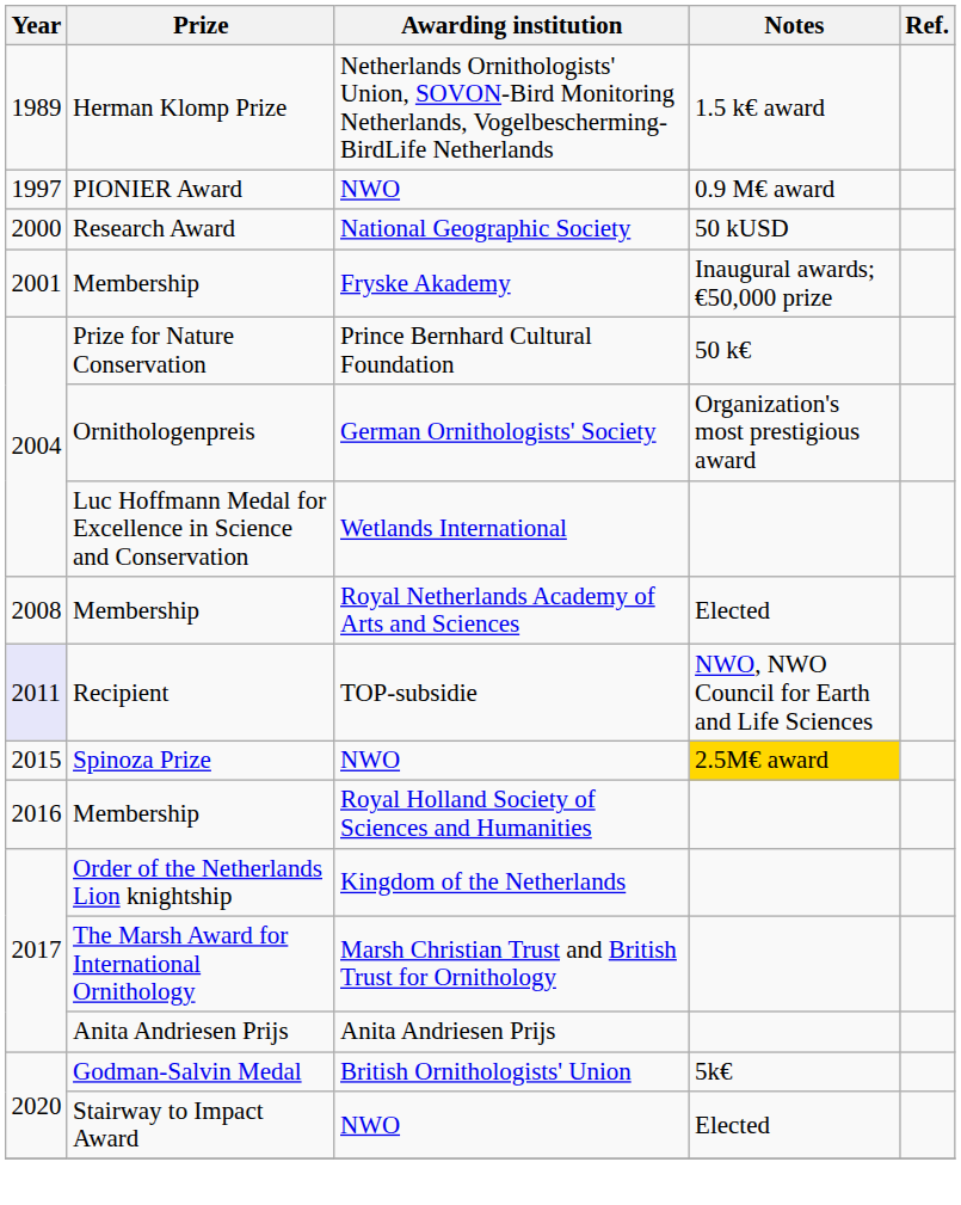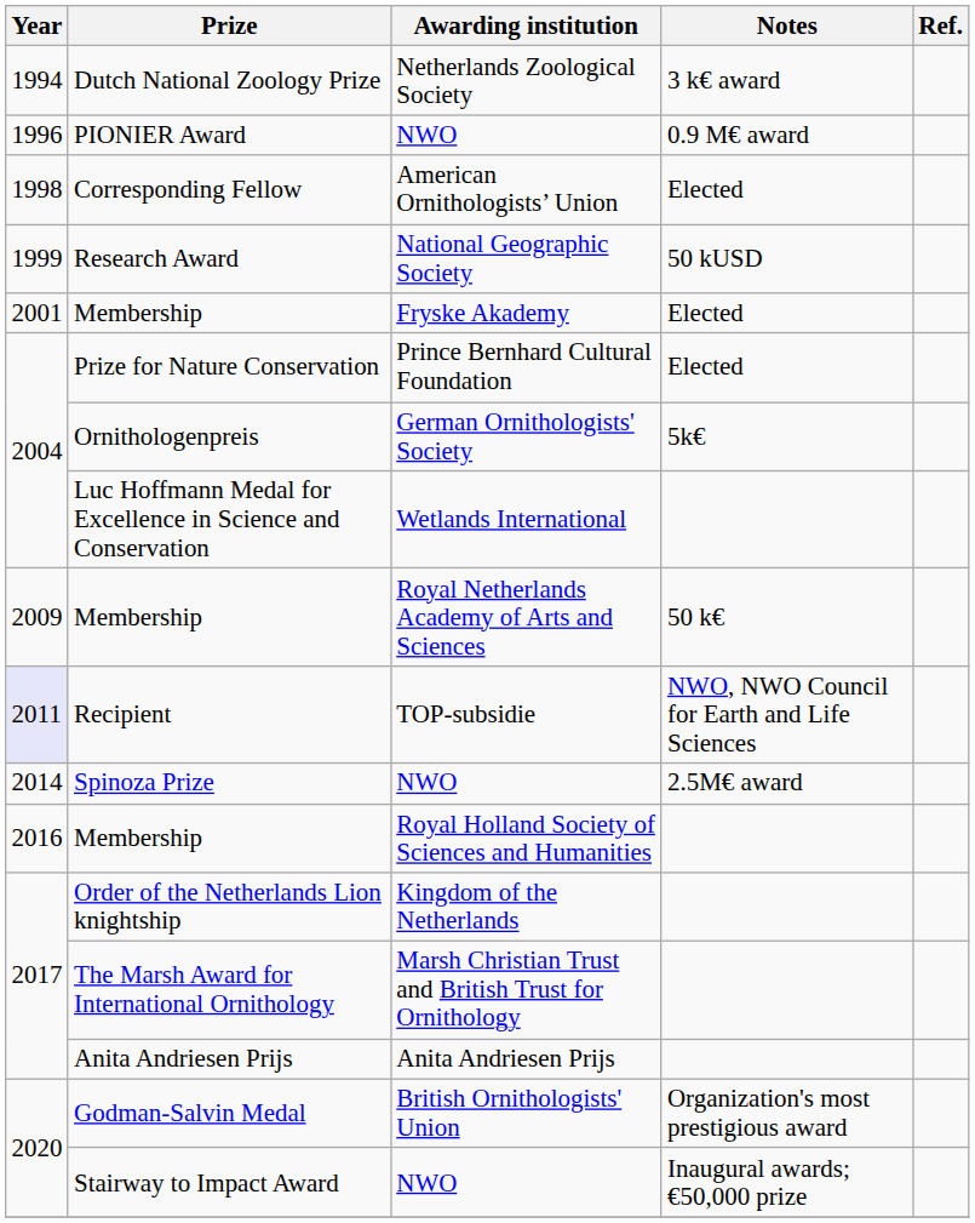 <table class="wikitable unsortable">
 <tr>
 <th>Year</th>
 <th>Prize</th>
 <th>Awarding institution</th>
 <th>Notes</th>
 <th>Ref.</th>
 </tr>
 <tr>
-<td>1989</td>
-<td>Herman Klomp Prize</td>
-<td>Netherlands Ornithologists' Union, <a href='#'>SOVON</a>-Bird Monitoring Netherlands, Vogelbescherming-BirdLife Netherlands</td>
-<td>1.5 k€ award</td>
+<td>1994</td>
+<td>Dutch National Zoology Prize</td>
+<td>Netherlands Zoological Society</td>
+<td>3 k€ award</td>
 <td></td>
 </tr>
 <tr>
-<td>1997</td>
+<td>1996</td>
 <td>PIONIER Award</td>
 <td><a href='#'>NWO</a></td>
 <td>0.9 M€ award</td>
 <td></td>
 </tr>
 <tr>
-<td>2000</td>
+<td>1998</td>
+<td>Corresponding Fellow</td>
+<td>American Ornithologists’ Union</td>
+<td>Elected</td>
+<td></td>
+</tr>
+<tr>
+<td>1999</td>
 <td>Research Award</td>
 <td><a href='#'>National Geographic Society</a></td>
 <td>50 kUSD</td>
 <td></td>
 </tr>
 <tr>
 <td>2001</td>
 <td>Membership</td>
 <td><a href='#'>Fryske Akademy</a></td>
-<td>Inaugural awards; €50,000 prize</td>
+<td>Elected</td>
 <td></td>
 </tr>
 <tr>
 <td rowspan="3">2004</td>
 <td>Prize for Nature Conservation</td>
 <td>Prince Bernhard Cultural Foundation</td>
-<td>50 k€</td>
+<td>Elected</td>
 <td></td>
 </tr>
 <tr>
 <td>Ornithologenpreis</td>
 <td><a href='#'>German Ornithologists' Society</a></td>
-<td>Organization's most prestigious award</td>
+<td>5k€</td>
 <td></td>
 </tr>
 <tr>
 <td>Luc Hoffmann Medal for Excellence in Science and Conservation</td>
 <td><a href='#'>Wetlands International</a></td>
 <td></td>
 <td></td>
 </tr>
 <tr>
-<td>2008</td>
+<td>2009</td>
 <td>Membership</td>
 <td><a href='#'>Royal Netherlands Academy of Arts and Sciences</a></td>
-<td>Elected</td>
+<td>50 k€</td>
 <td></td>
 </tr>
 <tr>
 <td style="background: lavender;">2011</td>
 <td>Recipient</td>
 <td>TOP-subsidie</td>
 <td><a href='#'>NWO</a>, NWO Council for Earth and Life Sciences</td>
 <td></td>
 </tr>
 <tr>
-<td>2015</td>
+<td>2014</td>
 <td><a href='#'>Spinoza Prize</a></td>
 <td><a href='#'>NWO</a></td>
-<td style="background: gold;">2.5M€ award</td>
+<td>2.5M€ award</td>
 <td></td>
 </tr>
 <tr>
 <td>2016</td>
 <td>Membership</td>
 <td><a href='#'>Royal Holland Society of Sciences and Humanities</a></td>
 <td></td>
 <td></td>
 </tr>
 <tr>
 <td rowspan="3">2017</td>
 <td><a href='#'>Order of the Netherlands Lion</a> knightship</td>
 <td><a href='#'>Kingdom of the Netherlands</a></td>
 <td></td>
 <td></td>
 </tr>
 <tr>
 <td><a href='#'>The Marsh Award for International Ornithology</a></td>
 <td><a href='#'>Marsh Christian Trust</a> and <a href='#'>British Trust for Ornithology</a></td>
 <td></td>
 <td></td>
 </tr>
 <tr>
 <td>Anita Andriesen Prijs</td>
 <td>Anita Andriesen Prijs</td>
 <td></td>
 <td></td>
 </tr>
 <tr>
 <td rowspan="2">2020</td>
 <td><a href='#'>Godman-Salvin Medal</a></td>
 <td><a href='#'>British Ornithologists' Union</a></td>
-<td>5k€</td>
+<td>Organization's most prestigious award</td>
 <td></td>
 </tr>
 <tr>
 <td>Stairway to Impact Award</td>
 <td><a href='#'>NWO</a></td>
-<td>Elected</td>
+<td>Inaugural awards; €50,000 prize</td>
 <td></td>
 </tr>
 <tr>
 </tr>
 </table>
